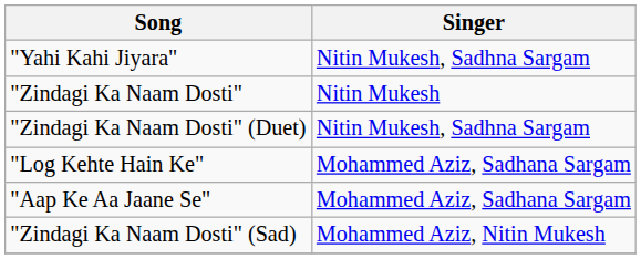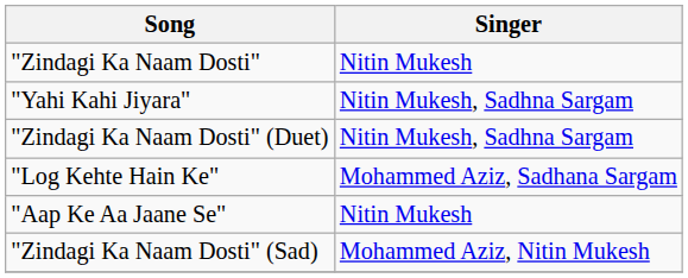 <table class="wikitable">
 <tr>
 <th>Song</th>
 <th>Singer</th>
 </tr>
 <tr>
+<td>"Zindagi Ka Naam Dosti"</td>
+<td><a href='#'>Nitin Mukesh</a></td>
+</tr>
+<tr>
 <td>"Yahi Kahi Jiyara"</td>
 <td><a href='#'>Nitin Mukesh</a>, <a href='#'>Sadhna Sargam</a></td>
-</tr>
-<tr>
-<td>"Zindagi Ka Naam Dosti"</td>
-<td><a href='#'>Nitin Mukesh</a></td>
 </tr>
 <tr>
 <td>"Zindagi Ka Naam Dosti" (Duet)</td>
 <td><a href='#'>Nitin Mukesh</a>, <a href='#'>Sadhna Sargam</a></td>
 </tr>
 <tr>
 <td>"Log Kehte Hain Ke"</td>
 <td><a href='#'>Mohammed Aziz</a>, <a href='#'>Sadhana Sargam</a></td>
 </tr>
 <tr>
 <td>"Aap Ke Aa Jaane Se"</td>
-<td><a href='#'>Mohammed Aziz</a>, <a href='#'>Sadhana Sargam</a></td>
+<td><a href='#'>Nitin Mukesh</a></td>
 </tr>
 <tr>
 <td>"Zindagi Ka Naam Dosti" (Sad)</td>
 <td><a href='#'>Mohammed Aziz</a>, <a href='#'>Nitin Mukesh</a></td>
 </tr>
 <tr>
 </tr>
 </table>
